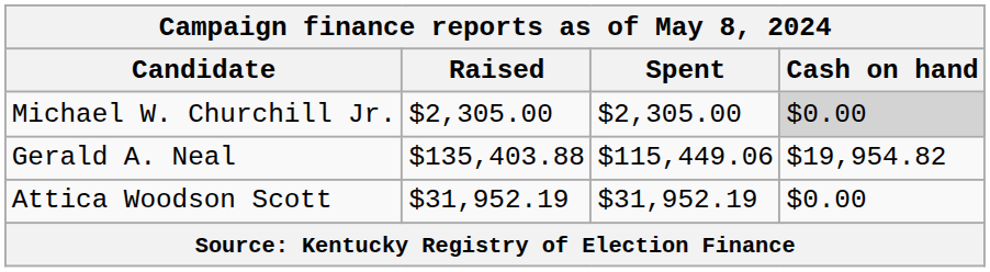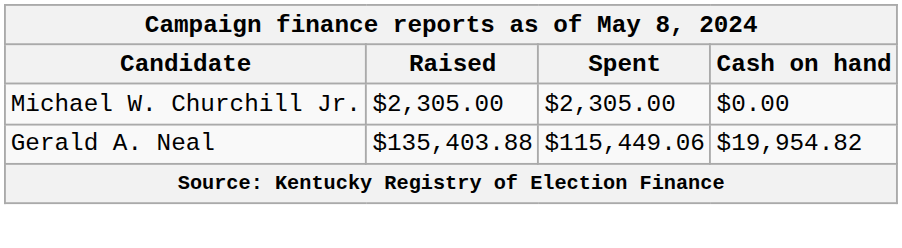 <table class="wikitable sortable">
 <tr>
 <th colspan=4>Campaign finance reports as of May 8, 2024</th>
 </tr>
 <tr style="text-align:center;">
 <th>Candidate</th>
 <th>Raised</th>
 <th>Spent</th>
 <th>Cash on hand</th>
 </tr>
 <tr>
 <td>Michael W. Churchill Jr.</td>
 <td>$2,305.00</td>
 <td>$2,305.00</td>
-<td style="background: lightgrey;">$0.00</td>
+<td>$0.00</td>
 </tr>
 <tr>
 <td>Gerald A. Neal</td>
 <td>$135,403.88</td>
 <td>$115,449.06</td>
 <td>$19,954.82</td>
 </tr>
 <tr>
-<td>Attica Woodson Scott</td>
-<td>$31,952.19</td>
-<td>$31,952.19</td>
-<td>$0.00</td>
-</tr>
-<tr>
 <th colspan="4"><small>Source: Kentucky Registry of Election Finance</small></th>
 </tr>
 </table>
